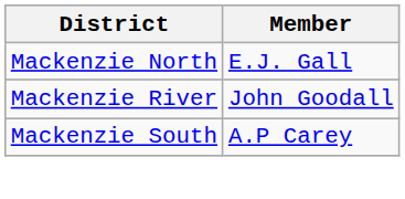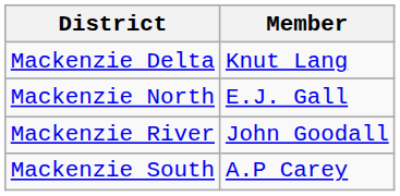 <table class="wikitable">
 <tr>
 <th>District</th>
 <th>Member</th>
+</tr>
+<tr>
+<td><a href='#'>Mackenzie Delta</a></td>
+<td><a href='#'>Knut Lang</a></td>
 </tr>
 <tr>
 <td><a href='#'>Mackenzie North</a></td>
 <td><a href='#'>E.J. Gall</a></td>
 </tr>
 <tr>
 <td><a href='#'>Mackenzie River</a></td>
 <td><a href='#'>John Goodall</a></td>
 </tr>
 <tr>
 <td><a href='#'>Mackenzie South</a></td>
 <td><a href='#'>A.P Carey</a></td>
 </tr>
 </table>
